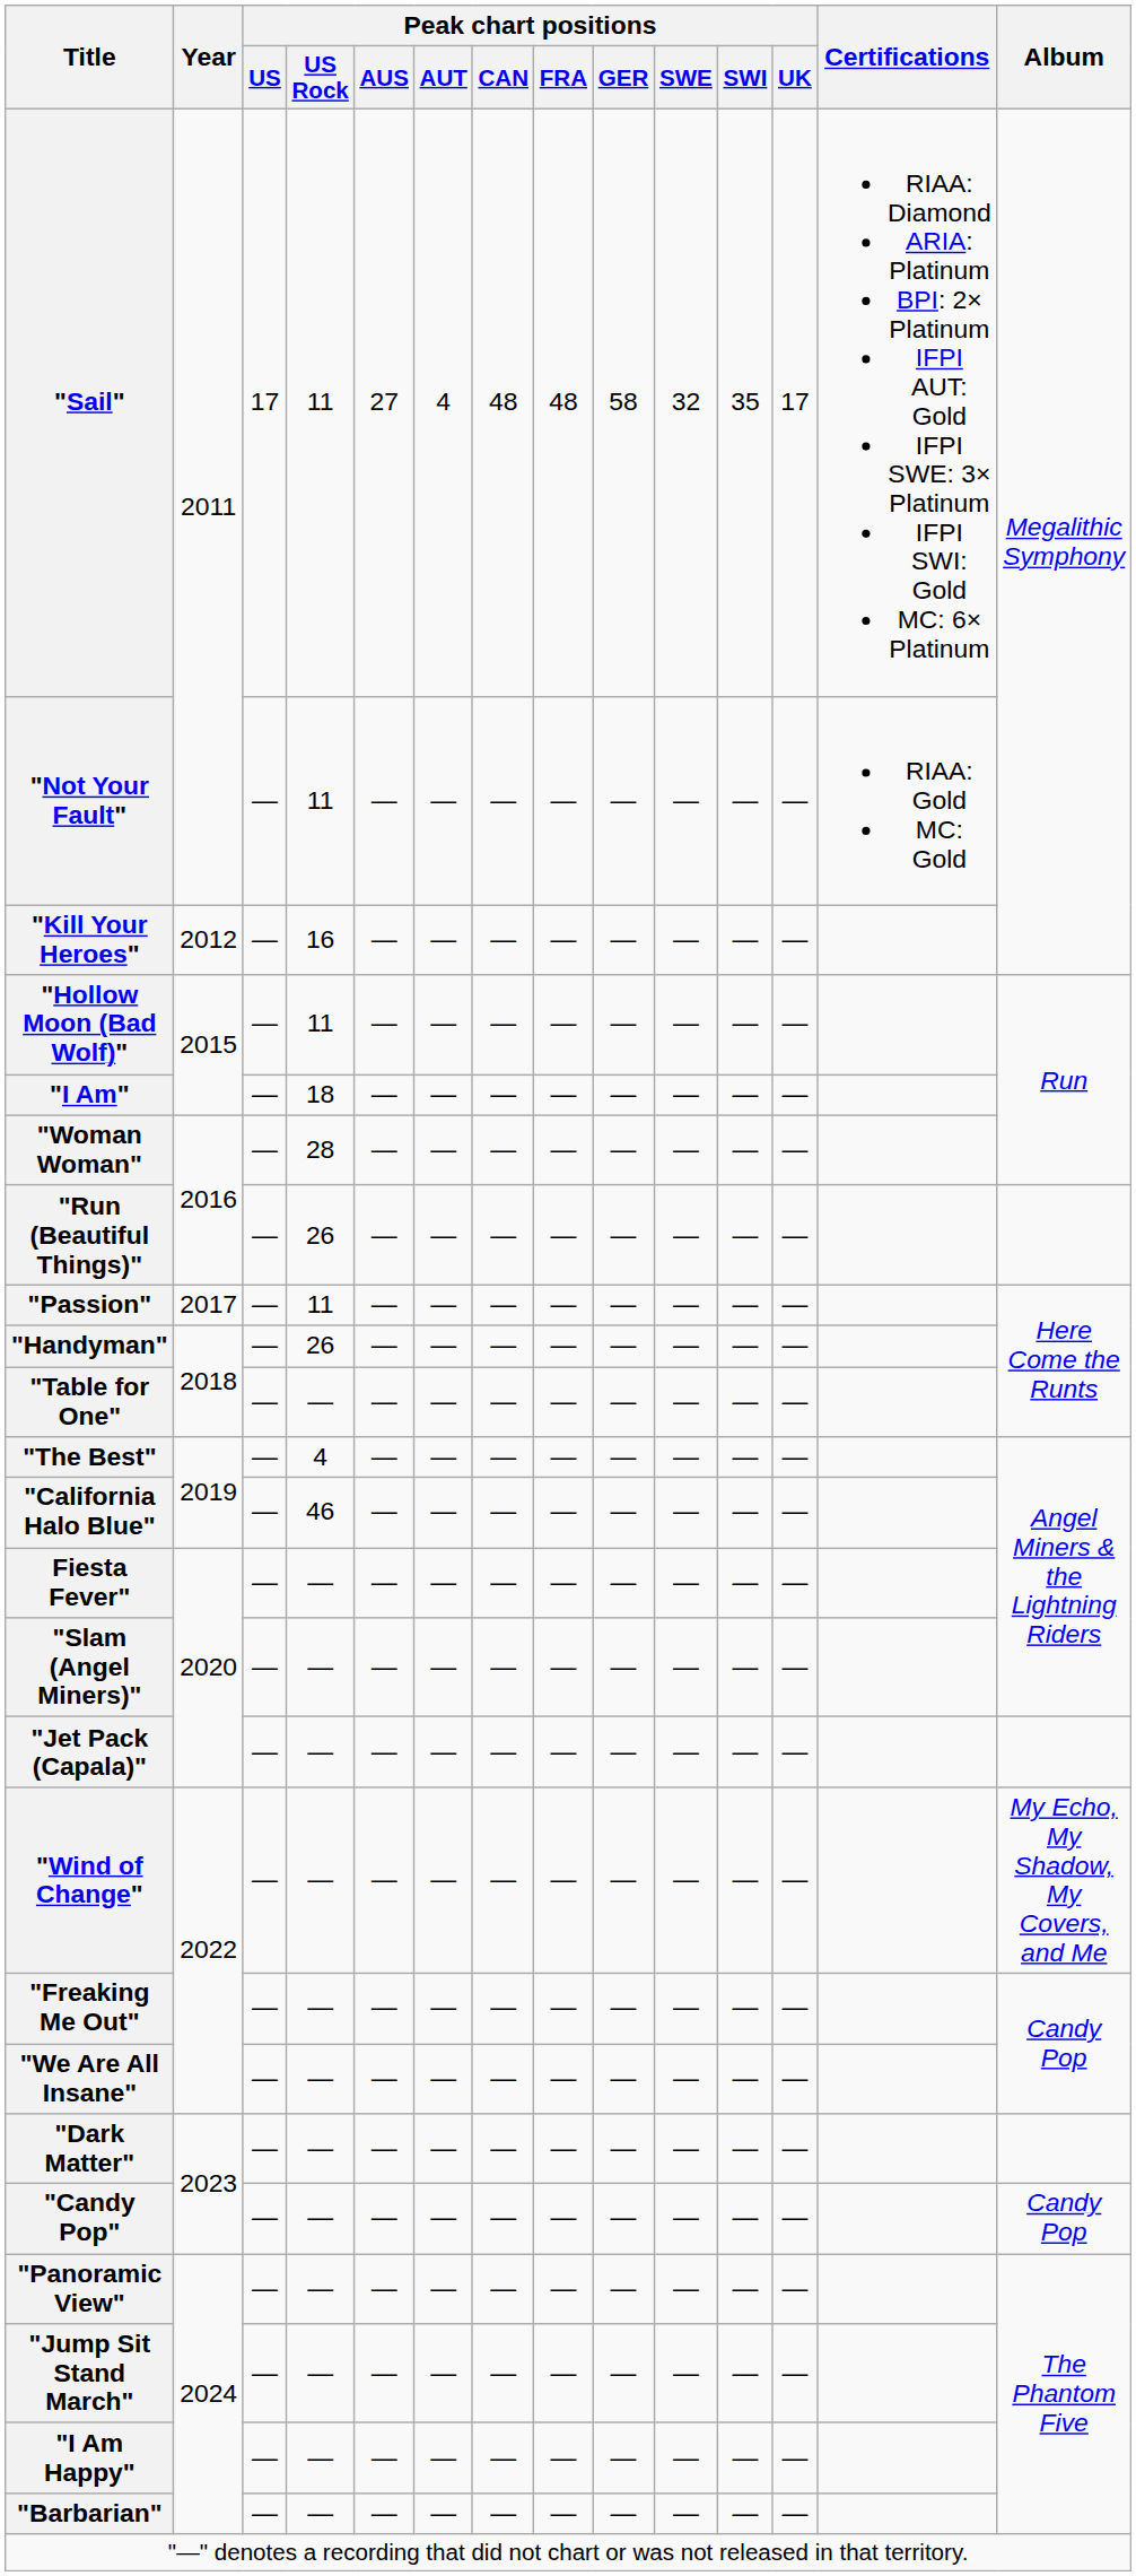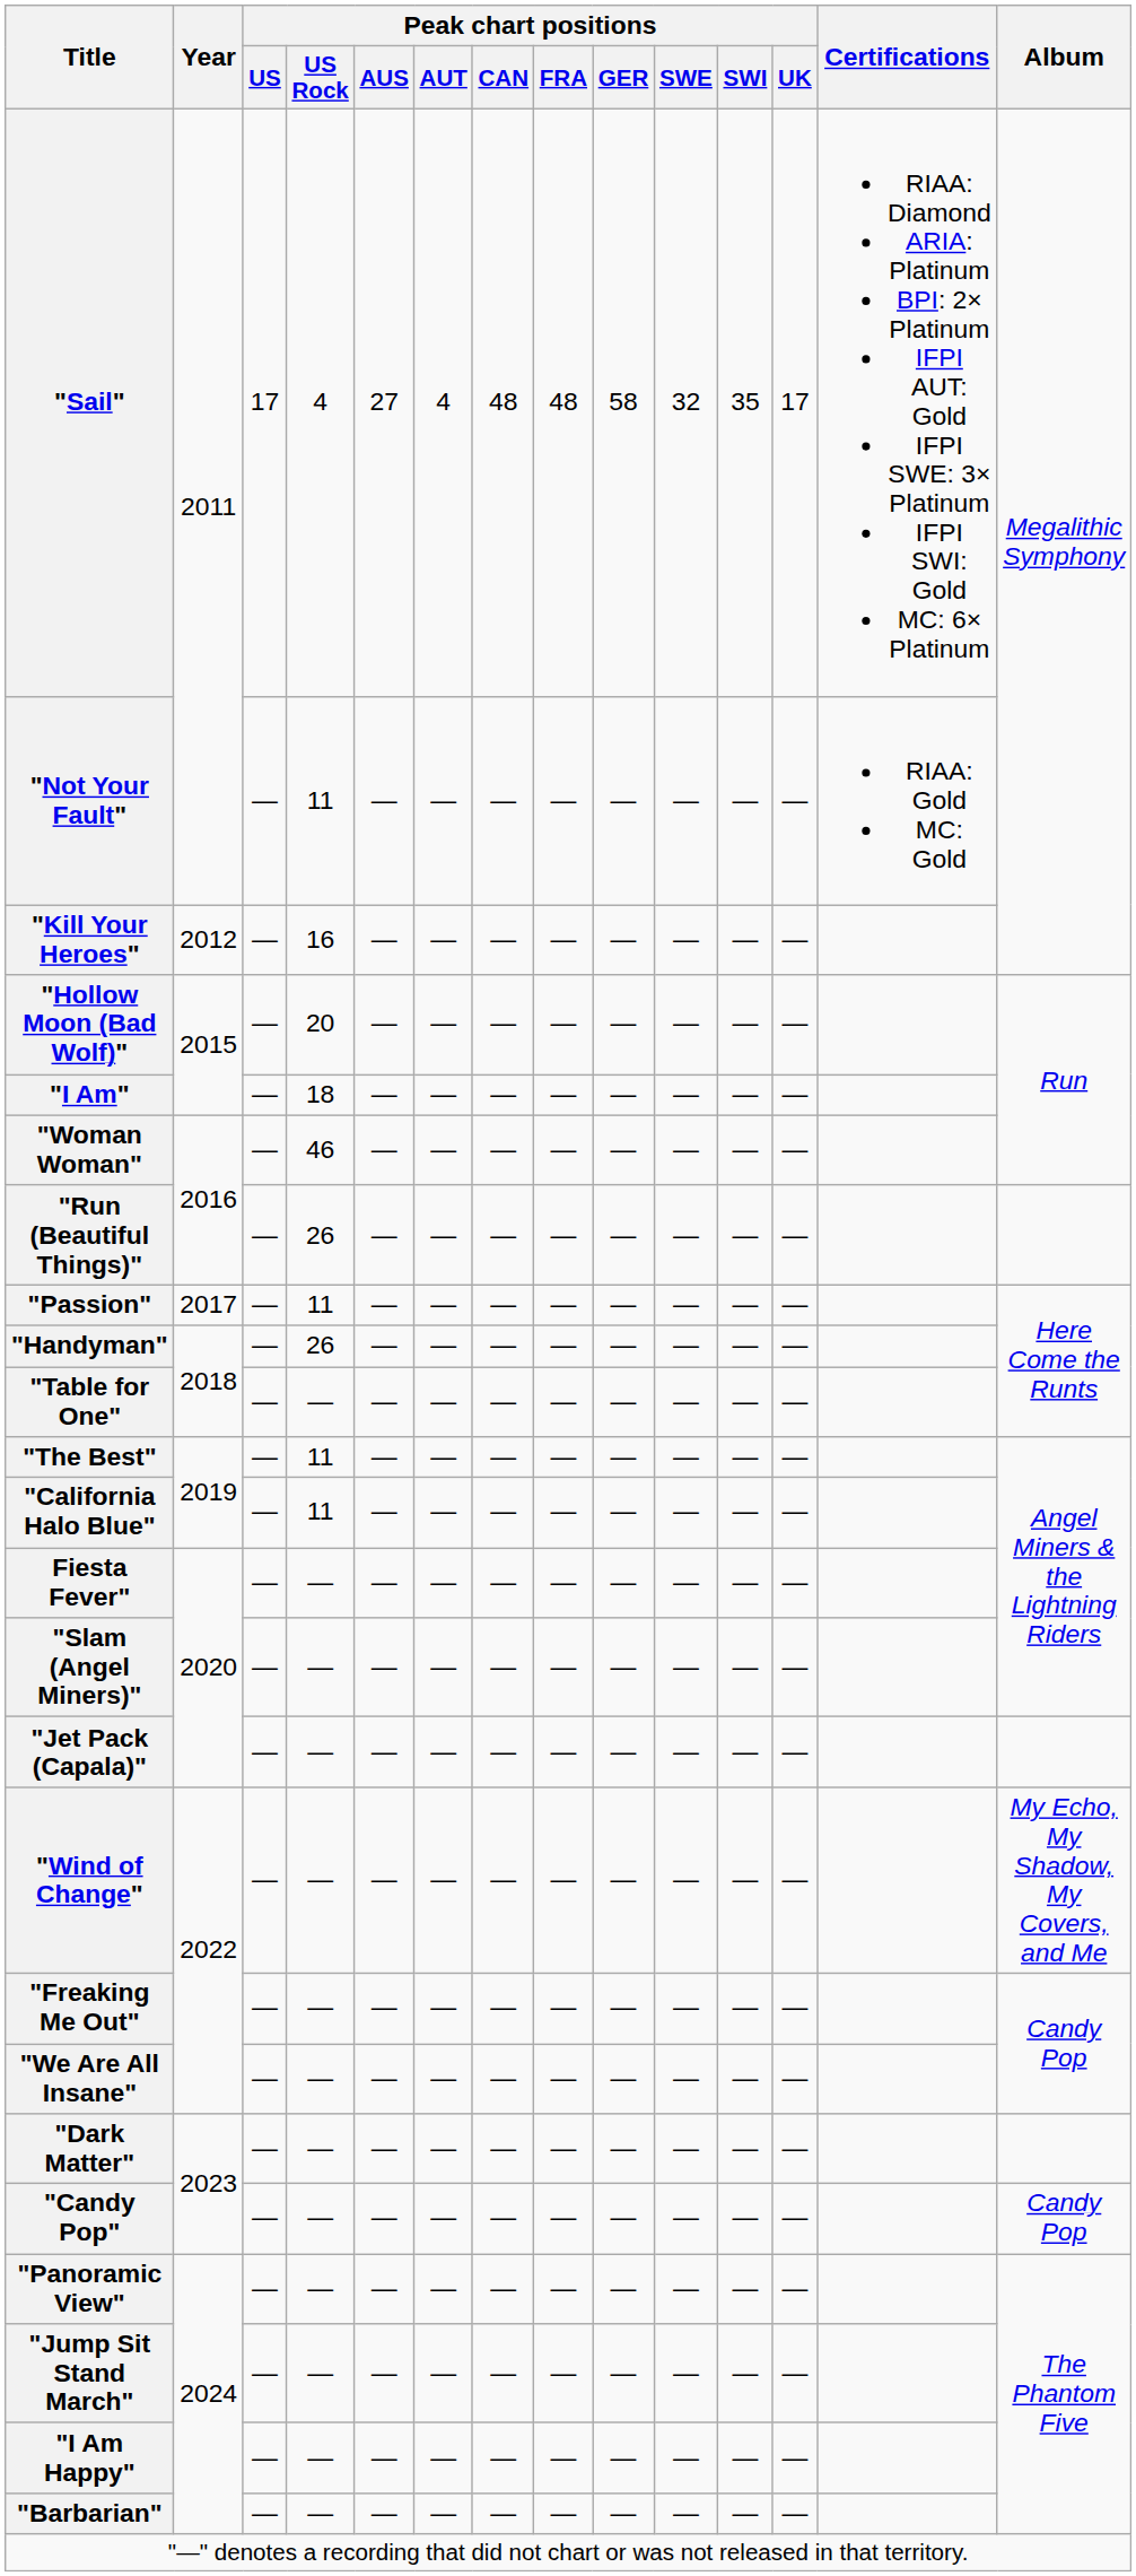 <table class="wikitable plainrowheaders" style="text-align:center;">
 <tr>
 <th scope="col" rowspan="2" style="width:15em;">Title</th>
 <th scope="col" rowspan="2" style="width:1em;">Year</th>
 <th scope="col" colspan="10">Peak chart positions</th>
 <th scope="col" rowspan="2" style="width:11em;"><a href='#'>Certifications</a></th>
 <th scope="col" rowspan="2">Album</th>
 </tr>
 <tr>
 <th scope="col" style="width:2.5em;font-size:90%;"><a href='#'>US</a><br></th>
 <th scope="col" style="width:2.5em;font-size:90%;"><a href='#'>US<br>Rock</a><br></th>
 <th scope="col" style="width:2.5em;font-size:90%;"><a href='#'>AUS</a><br></th>
 <th scope="col" style="width:2.5em;font-size:90%;"><a href='#'>AUT</a><br></th>
 <th scope="col" style="width:2.5em;font-size:90%;"><a href='#'>CAN</a><br></th>
 <th scope="col" style="width:2.5em;font-size:90%;"><a href='#'>FRA</a><br></th>
 <th scope="col" style="width:2.5em;font-size:90%;"><a href='#'>GER</a><br></th>
 <th scope="col" style="width:2.5em;font-size:90%;"><a href='#'>SWE</a><br></th>
 <th scope="col" style="width:2.5em;font-size:90%;"><a href='#'>SWI</a><br></th>
 <th scope="col" style="width:2.5em;font-size:90%;"><a href='#'>UK</a><br></th>
 </tr>
 <tr>
 <th scope="row">"<a href='#'>Sail</a>"</th>
 <td rowspan="2">2011</td>
 <td>17</td>
-<td>11</td>
+<td>4</td>
 <td>27</td>
 <td>4</td>
 <td>48</td>
 <td>48</td>
 <td>58</td>
 <td>32</td>
 <td>35</td>
 <td>17</td>
 <td><br><ul><li>RIAA: Diamond</li><li><a href='#'>ARIA</a>: Platinum</li><li><a href='#'>BPI</a>: 2× Platinum</li><li><a href='#'>IFPI</a> AUT: Gold</li><li>IFPI SWE: 3× Platinum</li><li>IFPI SWI: Gold</li><li>MC: 6× Platinum</li></ul></td>
 <td rowspan="3"><em><a href='#'>Megalithic Symphony</a></em></td>
 </tr>
 <tr>
 <th scope="row">"<a href='#'>Not Your Fault</a>"</th>
 <td>—</td>
 <td>11</td>
 <td>—</td>
 <td>—</td>
 <td>—</td>
 <td>—</td>
 <td>—</td>
 <td>—</td>
 <td>—</td>
 <td>—</td>
 <td><br><ul><li>RIAA: Gold</li><li>MC: Gold</li></ul></td>
 </tr>
 <tr>
 <th scope="row">"<a href='#'>Kill Your Heroes</a>"</th>
 <td>2012</td>
 <td>—</td>
 <td>16</td>
 <td>—</td>
 <td>—</td>
 <td>—</td>
 <td>—</td>
 <td>—</td>
 <td>—</td>
 <td>—</td>
 <td>—</td>
 <td></td>
 </tr>
 <tr>
 <th scope="row">"<a href='#'>Hollow Moon (Bad Wolf)</a>"</th>
 <td rowspan="2">2015</td>
 <td>—</td>
-<td>11</td>
+<td>20</td>
 <td>—</td>
 <td>—</td>
 <td>—</td>
 <td>—</td>
 <td>—</td>
 <td>—</td>
 <td>—</td>
 <td>—</td>
 <td></td>
 <td rowspan="3"><em><a href='#'>Run</a></em></td>
 </tr>
 <tr>
 <th scope="row">"<a href='#'>I Am</a>"</th>
 <td>—</td>
 <td>18</td>
 <td>—</td>
 <td>—</td>
 <td>—</td>
 <td>—</td>
 <td>—</td>
 <td>—</td>
 <td>—</td>
 <td>—</td>
 <td></td>
 </tr>
 <tr>
 <th scope="row">"Woman Woman"</th>
 <td rowspan="2">2016</td>
 <td>—</td>
-<td>28</td>
+<td>46</td>
 <td>—</td>
 <td>—</td>
 <td>—</td>
 <td>—</td>
 <td>—</td>
 <td>—</td>
 <td>—</td>
 <td>—</td>
 <td></td>
 </tr>
 <tr>
 <th scope="row">"Run (Beautiful Things)"</th>
 <td>—</td>
 <td>26</td>
 <td>—</td>
 <td>—</td>
 <td>—</td>
 <td>—</td>
 <td>—</td>
 <td>—</td>
 <td>—</td>
 <td>—</td>
 <td></td>
 <td></td>
 </tr>
 <tr>
 <th scope="row">"Passion"</th>
 <td>2017</td>
 <td>—</td>
 <td>11</td>
 <td>—</td>
 <td>—</td>
 <td>—</td>
 <td>—</td>
 <td>—</td>
 <td>—</td>
 <td>—</td>
 <td>—</td>
 <td></td>
 <td rowspan="3"><em><a href='#'>Here Come the Runts</a></em></td>
 </tr>
 <tr>
 <th scope="row">"Handyman"</th>
 <td rowspan="2">2018</td>
 <td>—</td>
 <td>26</td>
 <td>—</td>
 <td>—</td>
 <td>—</td>
 <td>—</td>
 <td>—</td>
 <td>—</td>
 <td>—</td>
 <td>—</td>
 <td></td>
 </tr>
 <tr>
 <th scope="row">"Table for One"<br></th>
 <td>—</td>
 <td>—</td>
 <td>—</td>
 <td>—</td>
 <td>—</td>
 <td>—</td>
 <td>—</td>
 <td>—</td>
 <td>—</td>
 <td>—</td>
 <td></td>
 </tr>
 <tr>
 <th scope="row">"The Best"<br></th>
 <td rowspan="2">2019</td>
 <td>—</td>
-<td>4</td>
+<td>11</td>
 <td>—</td>
 <td>—</td>
 <td>—</td>
 <td>—</td>
 <td>—</td>
 <td>—</td>
 <td>—</td>
 <td>—</td>
 <td></td>
 <td rowspan="4"><em><a href='#'>Angel Miners & the Lightning Riders</a></em></td>
 </tr>
 <tr>
 <th scope="row">"California Halo Blue"</th>
 <td>—</td>
-<td>46</td>
+<td>11</td>
 <td>—</td>
 <td>—</td>
 <td>—</td>
 <td>—</td>
 <td>—</td>
 <td>—</td>
 <td>—</td>
 <td>—</td>
 <td></td>
 </tr>
 <tr>
 <th scope="row"> Fiesta Fever"<br></th>
 <td rowspan="3">2020</td>
 <td>—</td>
 <td>—</td>
 <td>—</td>
 <td>—</td>
 <td>—</td>
 <td>—</td>
 <td>—</td>
 <td>—</td>
 <td>—</td>
 <td>—</td>
 <td></td>
 </tr>
 <tr>
 <th scope="row">"Slam (Angel Miners)"</th>
 <td>—</td>
 <td>—</td>
 <td>—</td>
 <td>—</td>
 <td>—</td>
 <td>—</td>
 <td>—</td>
 <td>—</td>
 <td>—</td>
 <td>—</td>
 <td></td>
 </tr>
 <tr>
 <th scope="row">"Jet Pack (Capala)"</th>
 <td>—</td>
 <td>—</td>
 <td>—</td>
 <td>—</td>
 <td>—</td>
 <td>—</td>
 <td>—</td>
 <td>—</td>
 <td>—</td>
 <td>—</td>
 <td></td>
 <td></td>
 </tr>
 <tr>
 <th scope="row">"<a href='#'>Wind of Change</a>"<br></th>
 <td rowspan="3">2022</td>
 <td>—</td>
 <td>—</td>
 <td>—</td>
 <td>—</td>
 <td>—</td>
 <td>—</td>
 <td>—</td>
 <td>—</td>
 <td>—</td>
 <td>—</td>
 <td></td>
 <td><em><a href='#'>My Echo, My Shadow, My Covers, and Me</a></em></td>
 </tr>
 <tr>
 <th scope="row">"Freaking Me Out"</th>
 <td>—</td>
 <td>—</td>
 <td>—</td>
 <td>—</td>
 <td>—</td>
 <td>—</td>
 <td>—</td>
 <td>—</td>
 <td>—</td>
 <td>—</td>
 <td></td>
 <td rowspan="2"><em><a href='#'>Candy Pop</a></em></td>
 </tr>
 <tr>
 <th scope="row">"We Are All Insane"</th>
 <td>—</td>
 <td>—</td>
 <td>—</td>
 <td>—</td>
 <td>—</td>
 <td>—</td>
 <td>—</td>
 <td>—</td>
 <td>—</td>
 <td>—</td>
 <td></td>
 </tr>
 <tr>
 <th scope="row">"Dark Matter"<br></th>
 <td rowspan="2">2023</td>
 <td>—</td>
 <td>—</td>
 <td>—</td>
 <td>—</td>
 <td>—</td>
 <td>—</td>
 <td>—</td>
 <td>—</td>
 <td>—</td>
 <td>—</td>
 <td></td>
 <td></td>
 </tr>
 <tr>
 <th scope="row">"Candy Pop"</th>
 <td>—</td>
 <td>—</td>
 <td>—</td>
 <td>—</td>
 <td>—</td>
 <td>—</td>
 <td>—</td>
 <td>—</td>
 <td>—</td>
 <td>—</td>
 <td></td>
 <td><em><a href='#'>Candy Pop</a></em></td>
 </tr>
 <tr>
 <th scope="row">"Panoramic View"</th>
 <td rowspan="4">2024</td>
 <td>—</td>
 <td>—</td>
 <td>—</td>
 <td>—</td>
 <td>—</td>
 <td>—</td>
 <td>—</td>
 <td>—</td>
 <td>—</td>
 <td>—</td>
 <td></td>
 <td rowspan="4"><em><a href='#'>The Phantom Five</a></em></td>
 </tr>
 <tr>
 <th scope="row">"Jump Sit Stand March"</th>
 <td>—</td>
 <td>—</td>
 <td>—</td>
 <td>—</td>
 <td>—</td>
 <td>—</td>
 <td>—</td>
 <td>—</td>
 <td>—</td>
 <td>—</td>
 <td></td>
 </tr>
 <tr>
 <th scope="row">"I Am Happy"<br></th>
 <td>—</td>
 <td>—</td>
 <td>—</td>
 <td>—</td>
 <td>—</td>
 <td>—</td>
 <td>—</td>
 <td>—</td>
 <td>—</td>
 <td>—</td>
 <td></td>
 </tr>
 <tr>
 <th scope="row">"Barbarian"</th>
 <td>—</td>
 <td>—</td>
 <td>—</td>
 <td>—</td>
 <td>—</td>
 <td>—</td>
 <td>—</td>
 <td>—</td>
 <td>—</td>
 <td>—</td>
 <td></td>
 </tr>
 <tr>
 <td colspan="16" style="font-size:90%">"—" denotes a recording that did not chart or was not released in that territory.</td>
 </tr>
 </table>
